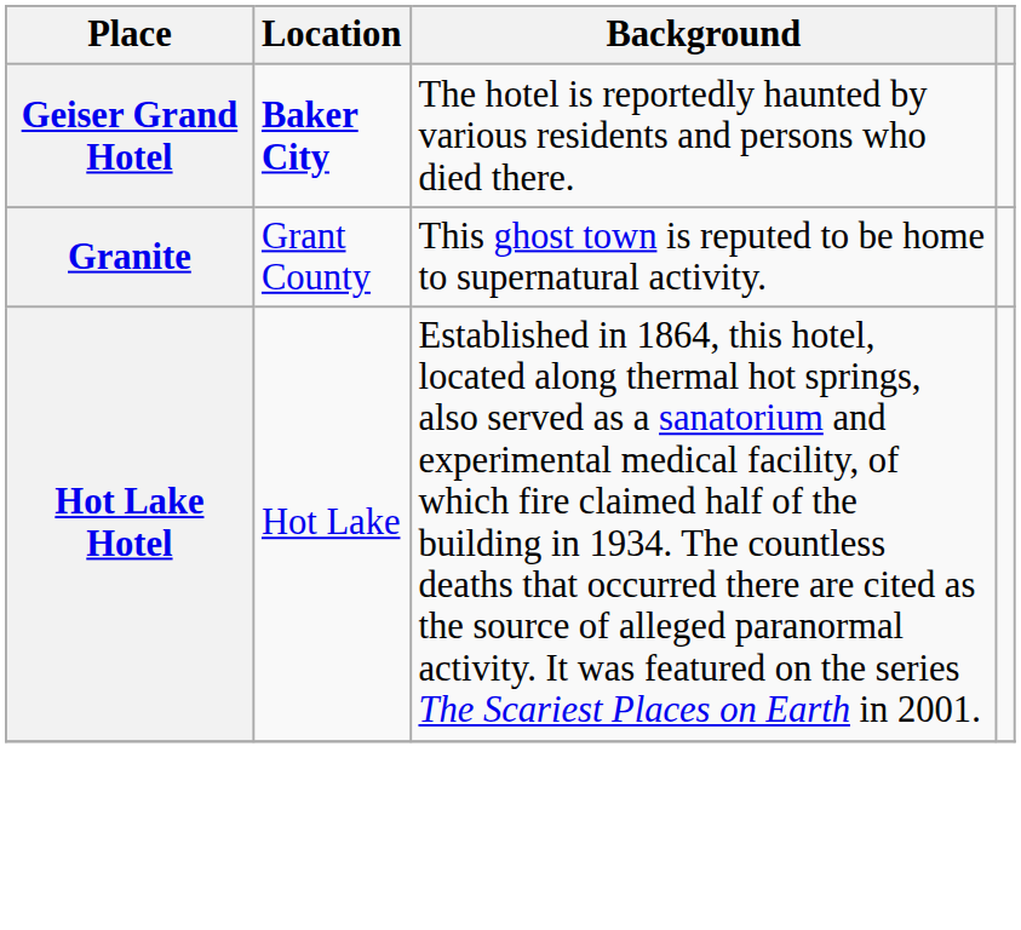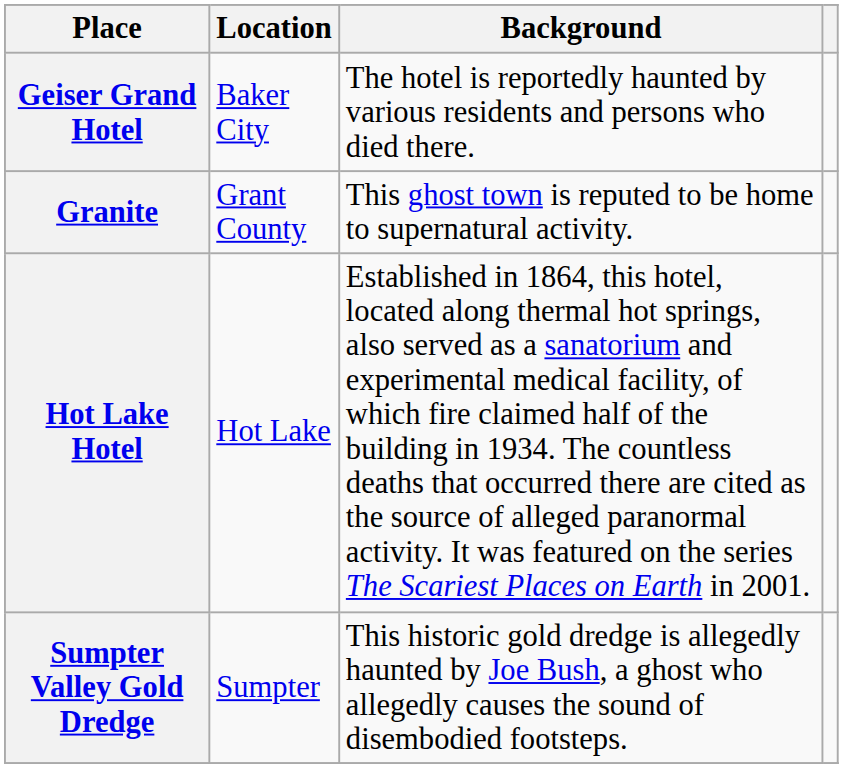 <table class="wikitable sortable plainrowheaders" style="width:70%">
 <tr>
 <th style="width:25%">Place</th>
 <th style="width:15%">Location</th>
 <th style="width:60%">Background</th>
 <th class="unsortable" style="width:3%"></th>
 </tr>
 <tr>
 <th scope="row" style="text-align:center;"><a href='#'>Geiser Grand Hotel</a></th>
-<td><strong><a href='#'>Baker City</a></strong></td>
+<td><a href='#'>Baker City</a></td>
 <td>The hotel is reportedly haunted by various residents and persons who died there.</td>
 <td style="text-align:center;"></td>
 </tr>
 <tr>
 <th scope="row" style="text-align:center;"><a href='#'>Granite</a></th>
 <td><a href='#'>Grant County</a></td>
 <td>This <a href='#'>ghost town</a> is reputed to be home to supernatural activity.</td>
 <td style="text-align:center;"></td>
 </tr>
 <tr>
 <th scope="row" style="text-align:center;"><a href='#'>Hot Lake Hotel</a></th>
 <td><a href='#'>Hot Lake</a></td>
 <td>Established in 1864, this hotel, located along thermal hot springs, also served as a <a href='#'>sanatorium</a> and experimental medical facility, of which fire claimed half of the building in 1934. The countless deaths that occurred there are cited as the source of alleged paranormal activity. It was featured on the series <em><a href='#'>The Scariest Places on Earth</a></em> in 2001.</td>
 <td style="text-align:center;"></td>
 </tr>
 <tr>
+<th scope="row" style="text-align:center;"><a href='#'>Sumpter Valley Gold Dredge</a></th>
+<td><a href='#'>Sumpter</a></td>
+<td>This historic gold dredge is allegedly haunted by <a href='#'>Joe Bush</a>, a ghost who allegedly causes the sound of disembodied footsteps.</td>
+<td style="text-align:center;"></td>
+</tr>
+<tr>
 </tr>
 </table>
